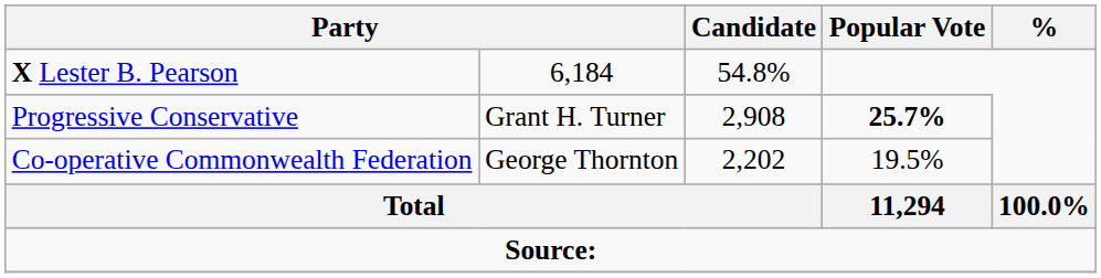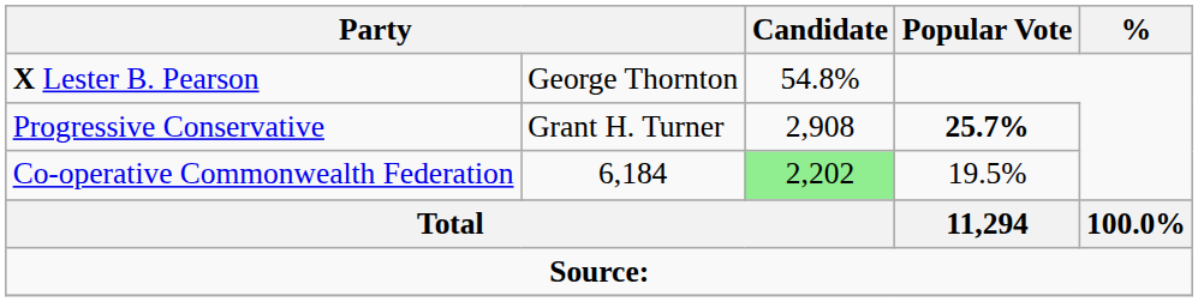 <table class="wikitable">
 <tr>
 <th colspan="2">Party</th>
 <th>Candidate</th>
 <th>Popular Vote</th>
 <th>%</th>
 </tr>
 <tr>
 <td> <strong>X</strong> <a href='#'>Lester B. Pearson</a></td>
-<td align=center>6,184</td>
+<td>George Thornton</td>
 <td align=center>54.8%</td>
 </tr>
 <tr>
 <td><a href='#'>Progressive Conservative</a></td>
 <td>Grant H. Turner</td>
 <td align=center>2,908</td>
 <td align=center><strong>25.7%</strong></td>
 </tr>
 <tr>
 <td><a href='#'>Co-operative Commonwealth Federation</a></td>
-<td>George Thornton</td>
-<td align=center>2,202</td>
+<td align=center>6,184</td>
+<td align=center style="background: lightgreen;">2,202</td>
 <td align=center>19.5%</td>
 </tr>
 <tr>
 <th colspan=3 align=center>Total</th>
 <th align=right>11,294</th>
 <th align=right>100.0%</th>
 </tr>
 <tr>
 <td align="center" colspan=5><strong>Source:</strong> </td>
 </tr>
 <tr>
 </tr>
 </table>
